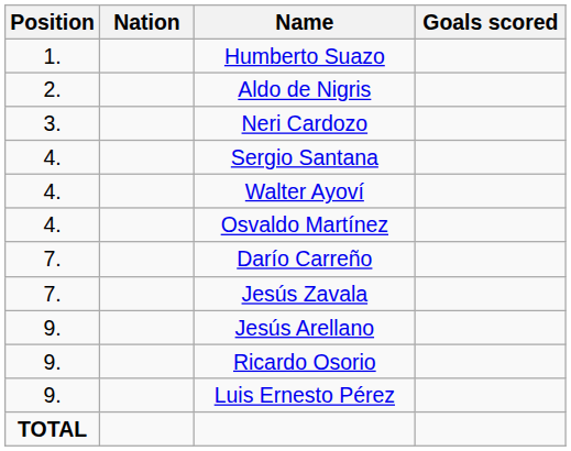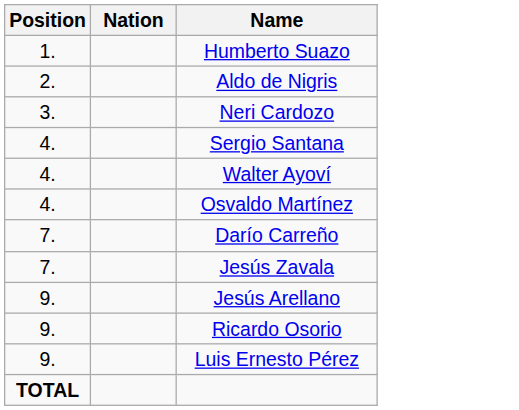 <table class="wikitable" style="font-size: 95%; text-align: center;">
 <tr>
 <th width=60>Position</th>
 <th width=60>Nation</th>
 <th width=150>Name</th>
-<th width=100>Goals scored</th>
 </tr>
 <tr>
 <td>1.</td>
 <td></td>
 <td><a href='#'>Humberto Suazo</a></td>
-<td></td>
 </tr>
 <tr>
 <td>2.</td>
 <td></td>
 <td><a href='#'>Aldo de Nigris</a></td>
-<td></td>
 </tr>
 <tr>
 <td>3.</td>
 <td></td>
 <td><a href='#'>Neri Cardozo</a></td>
-<td></td>
 </tr>
 <tr>
 <td>4.</td>
 <td></td>
 <td><a href='#'>Sergio Santana</a></td>
-<td></td>
 </tr>
 <tr>
 <td>4.</td>
 <td></td>
 <td><a href='#'>Walter Ayoví</a></td>
-<td></td>
 </tr>
 <tr>
 <td>4.</td>
 <td></td>
 <td><a href='#'>Osvaldo Martínez</a></td>
-<td></td>
 </tr>
 <tr>
 <td>7.</td>
 <td></td>
 <td><a href='#'>Darío Carreño</a></td>
-<td></td>
 </tr>
 <tr>
 <td>7.</td>
 <td></td>
 <td><a href='#'>Jesús Zavala</a></td>
-<td></td>
 </tr>
 <tr>
 <td>9.</td>
 <td></td>
 <td><a href='#'>Jesús Arellano</a></td>
-<td></td>
 </tr>
 <tr>
 <td>9.</td>
 <td></td>
 <td><a href='#'>Ricardo Osorio</a></td>
-<td></td>
 </tr>
 <tr>
 <td>9.</td>
 <td></td>
 <td><a href='#'>Luis Ernesto Pérez</a></td>
-<td></td>
 </tr>
 <tr>
 <td><strong>TOTAL</strong></td>
 <td></td>
 <td></td>
-<td></td>
 </tr>
 </table>
